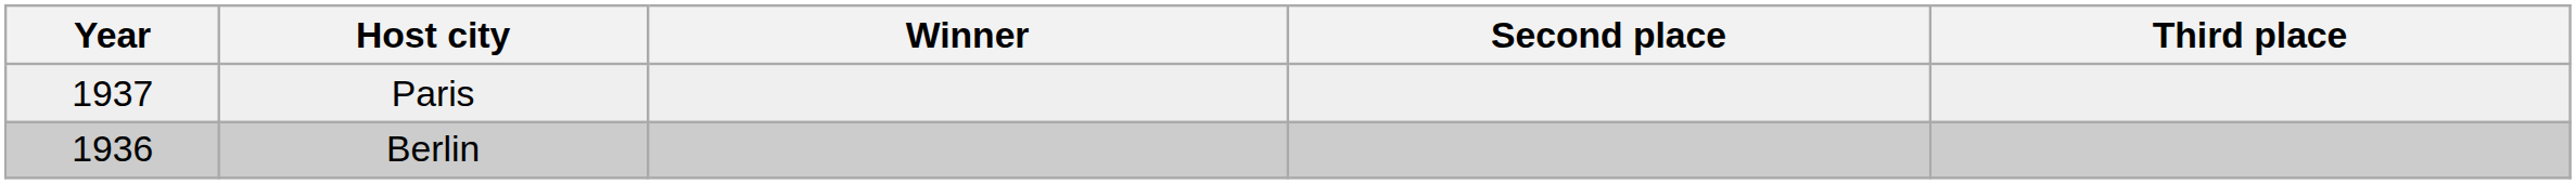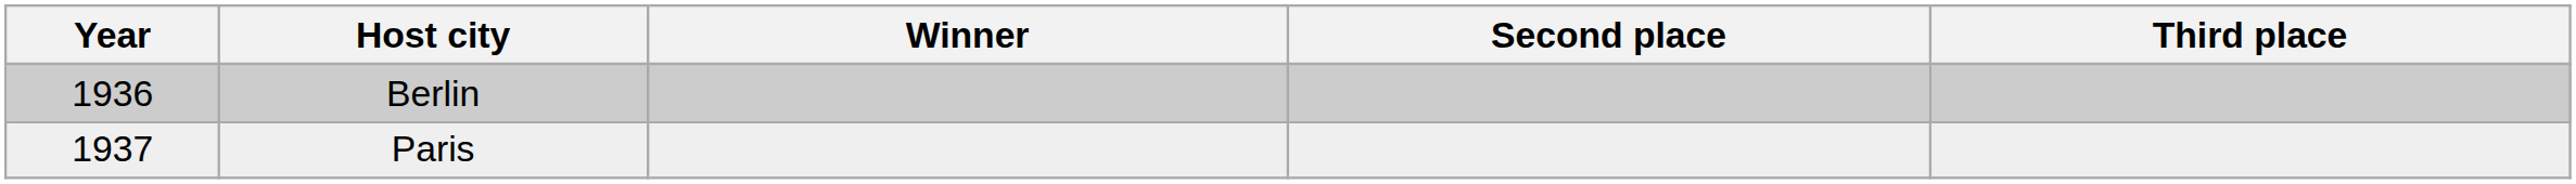 <table class="wikitable" style="font-size:90%; width: 80%; text-align: center;">
 <tr>
 <th width=5%>Year</th>
 <th width=10%>Host city</th>
 <th width=15%>Winner</th>
 <th width=15%>Second place</th>
 <th width=15%>Third place</th>
 </tr>
+<tr style="background:#ccc;">
+<td>1936</td>
+<td>Berlin</td>
+<td></td>
+<td></td>
+<td></td>
+</tr>
 <tr style="background: #efefef;">
 <td>1937</td>
 <td>Paris</td>
 <td></td>
 <td></td>
 <td></td>
 </tr>
-<tr style="background:#ccc;">
-<td>1936</td>
-<td>Berlin</td>
-<td></td>
-<td></td>
-<td></td>
-</tr>
 </table>
